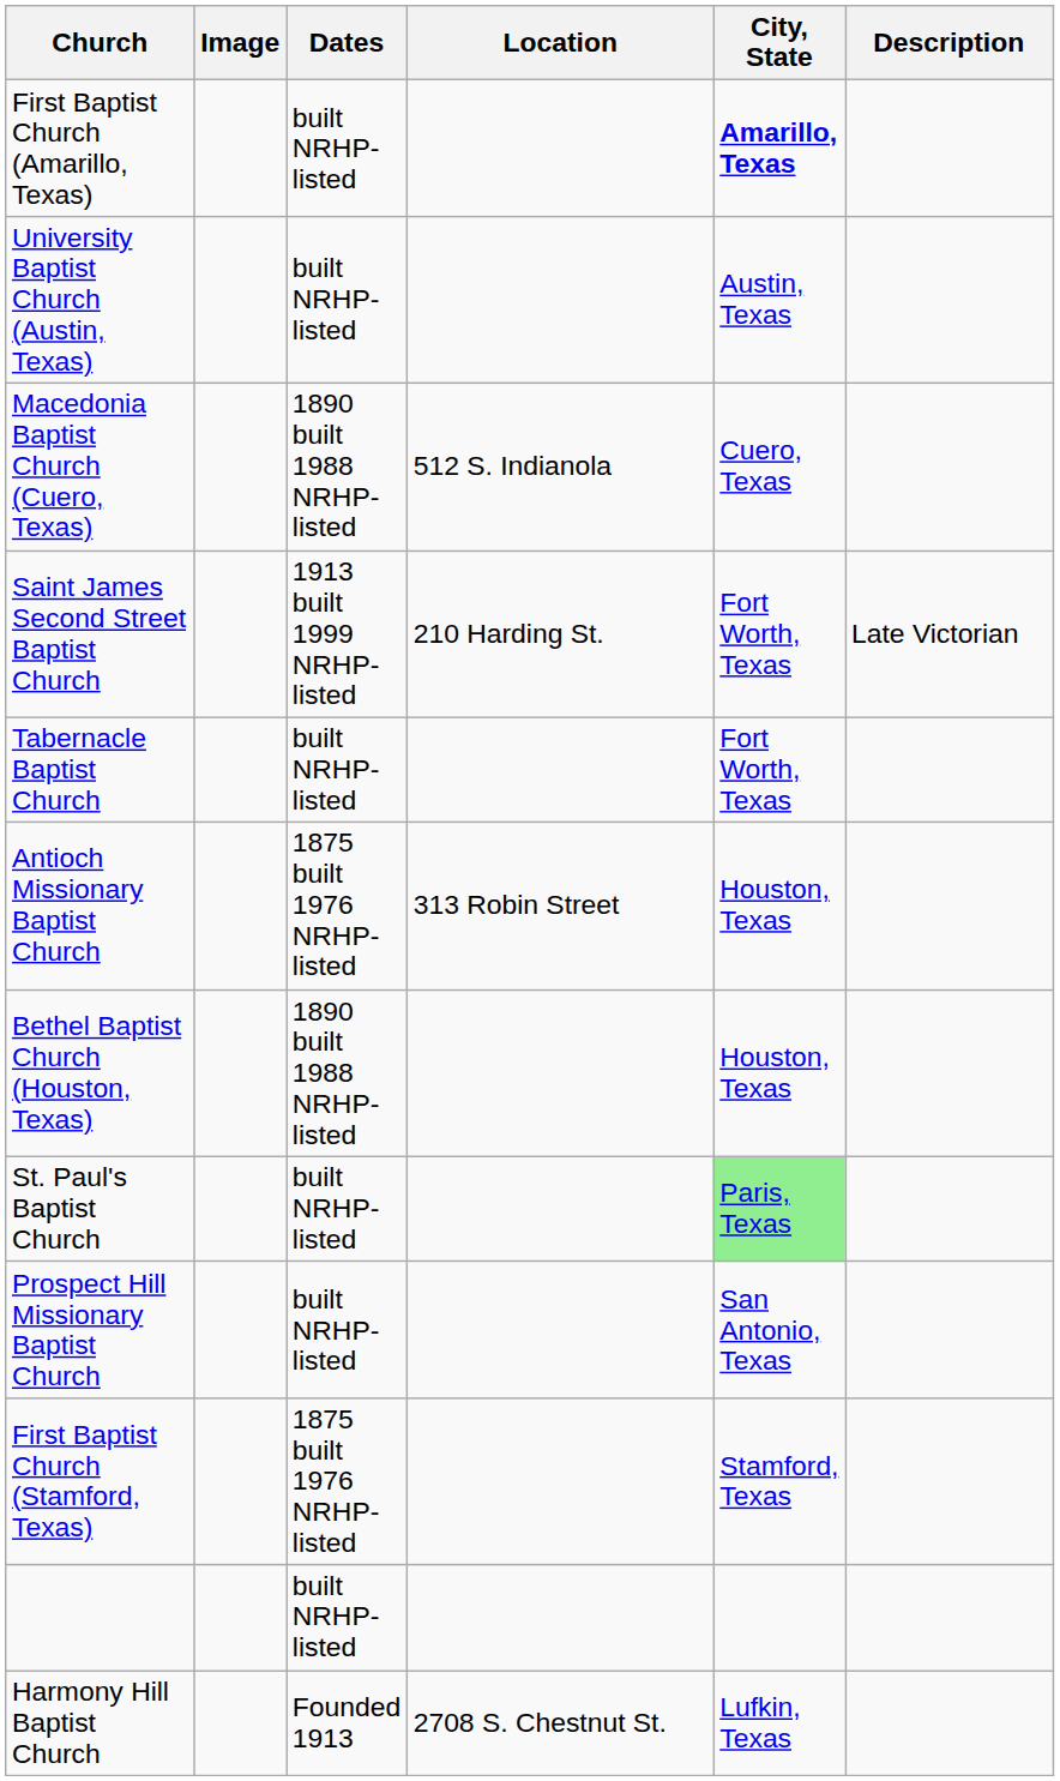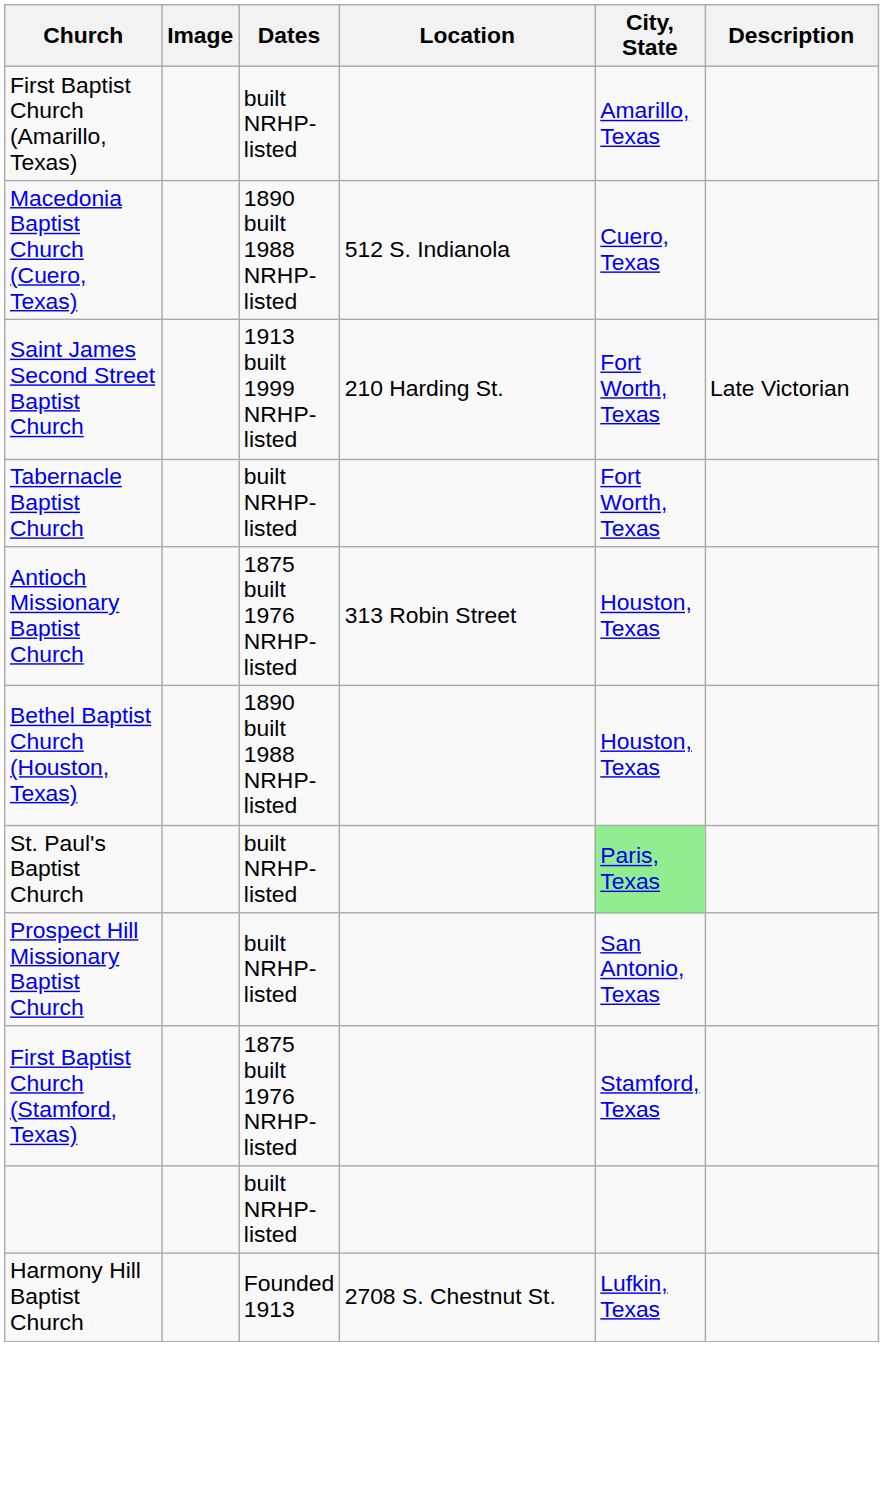 <table class="wikitable sortable" style="width:98%">
 <tr>
 <th width = 18%><strong>Church</strong></th>
 <th width = 8% class="unsortable"><strong>Image</strong></th>
 <th width = 10%><strong>Dates</strong></th>
 <th><strong>Location</strong></th>
 <th width = 8%><strong>City, State</strong></th>
 <th class="unsortable"><strong>Description</strong></th>
 </tr>
 <tr ->
 <td>First Baptist Church (Amarillo, Texas)</td>
 <td></td>
 <td>built<br> NRHP-listed</td>
 <td></td>
-<td><strong><a href='#'>Amarillo, Texas</a></strong></td>
-<td></td>
-</tr>
-<tr ->
-<td><a href='#'>University Baptist Church (Austin, Texas)</a></td>
-<td></td>
-<td>built<br> NRHP-listed</td>
-<td></td>
-<td><a href='#'>Austin, Texas</a></td>
+<td><a href='#'>Amarillo, Texas</a></td>
 <td></td>
 </tr>
 <tr ->
 <td><a href='#'>Macedonia Baptist Church (Cuero, Texas)</a></td>
 <td></td>
 <td>1890 built<br>1988 NRHP-listed</td>
 <td>512 S. Indianola<br><small></small></td>
 <td><a href='#'>Cuero, Texas</a></td>
 <td></td>
 </tr>
 <tr ->
 <td><a href='#'>Saint James Second Street Baptist Church</a></td>
 <td></td>
 <td>1913 built<br>1999 NRHP-listed</td>
 <td>210 Harding St.<br><small></small></td>
 <td><a href='#'>Fort Worth, Texas</a></td>
 <td>Late Victorian</td>
 </tr>
 <tr ->
 <td><a href='#'>Tabernacle Baptist Church</a></td>
 <td></td>
 <td>built<br> NRHP-listed</td>
 <td></td>
 <td><a href='#'>Fort Worth, Texas</a></td>
 <td></td>
 </tr>
 <tr ->
 <td><a href='#'>Antioch Missionary Baptist Church</a></td>
 <td></td>
 <td>1875 built<br>1976 NRHP-listed</td>
 <td>313 Robin Street<br><small></small></td>
 <td><a href='#'>Houston, Texas</a></td>
 <td></td>
 </tr>
 <tr ->
 <td><a href='#'>Bethel Baptist Church (Houston, Texas)</a></td>
 <td></td>
 <td>1890 built<br>1988 NRHP-listed</td>
 <td></td>
 <td><a href='#'>Houston, Texas</a></td>
 <td></td>
 </tr>
 <tr ->
 <td>St. Paul's Baptist Church</td>
 <td></td>
 <td>built<br> NRHP-listed</td>
 <td></td>
 <td style="background: lightgreen;"><a href='#'>Paris, Texas</a></td>
 <td></td>
 </tr>
 <tr ->
 <td><a href='#'>Prospect Hill Missionary Baptist Church</a></td>
 <td></td>
 <td>built<br> NRHP-listed</td>
 <td></td>
 <td><a href='#'>San Antonio, Texas</a></td>
 <td></td>
 </tr>
 <tr ->
 <td><a href='#'>First Baptist Church (Stamford, Texas)</a></td>
 <td></td>
 <td>1875 built<br>1976 NRHP-listed</td>
 <td></td>
 <td><a href='#'>Stamford, Texas</a></td>
 <td></td>
 </tr>
 <tr ->
 <td></td>
 <td></td>
 <td>built<br> NRHP-listed</td>
 <td></td>
 <td></td>
 <td></td>
 </tr>
 <tr ->
 <td>Harmony Hill Baptist Church</td>
 <td></td>
 <td>Founded<br>1913</td>
 <td>2708 S. Chestnut St.</td>
 <td><a href='#'>Lufkin, Texas</a></td>
 <td></td>
 </tr>
 </table>
